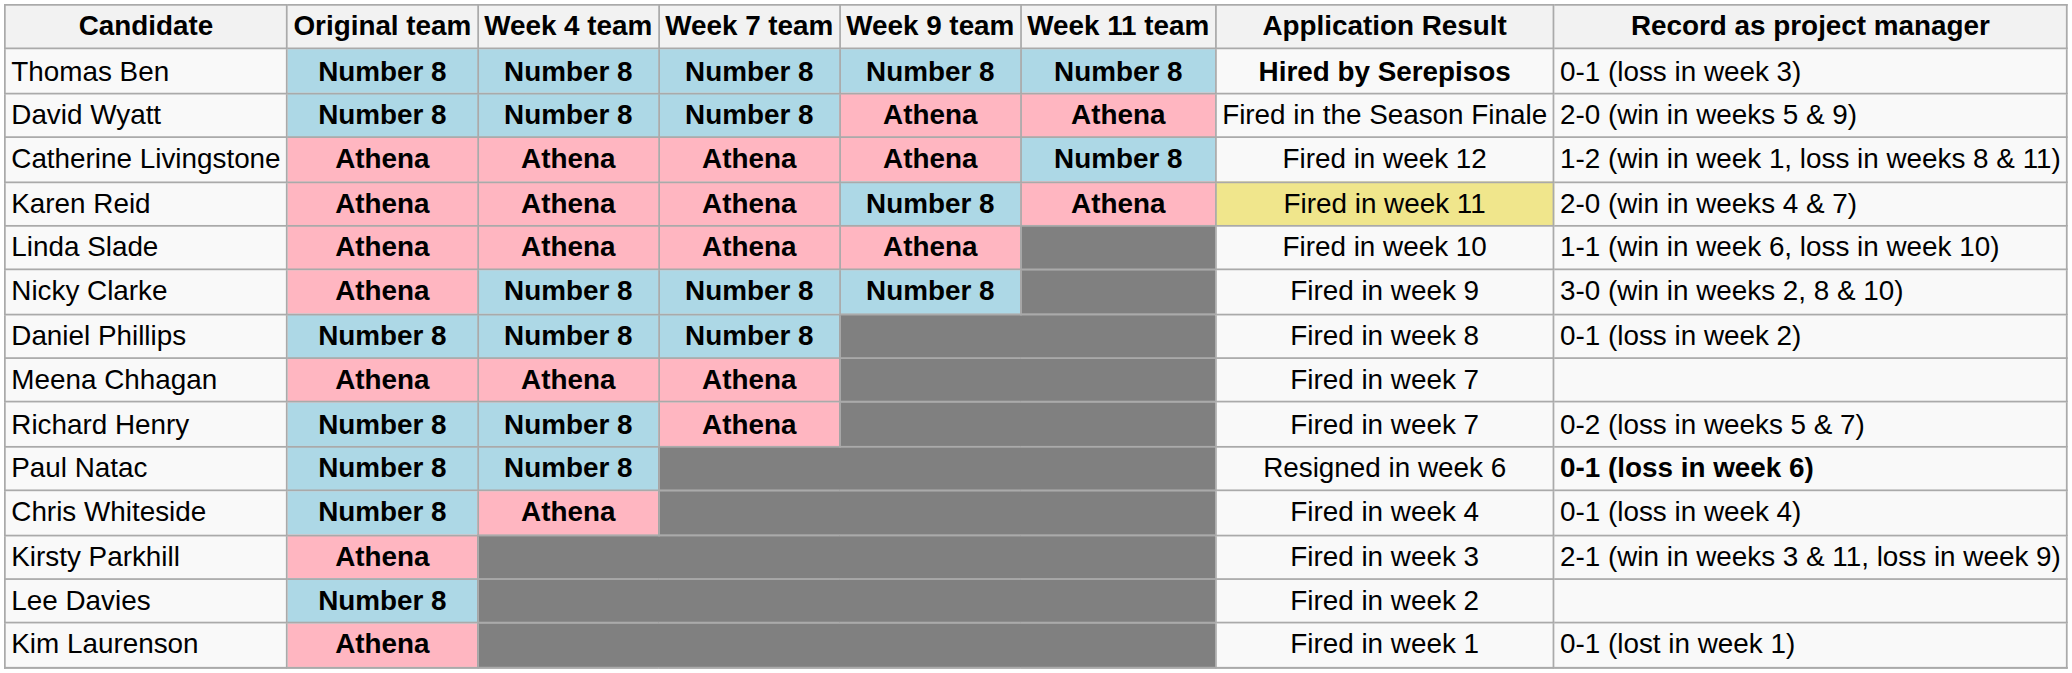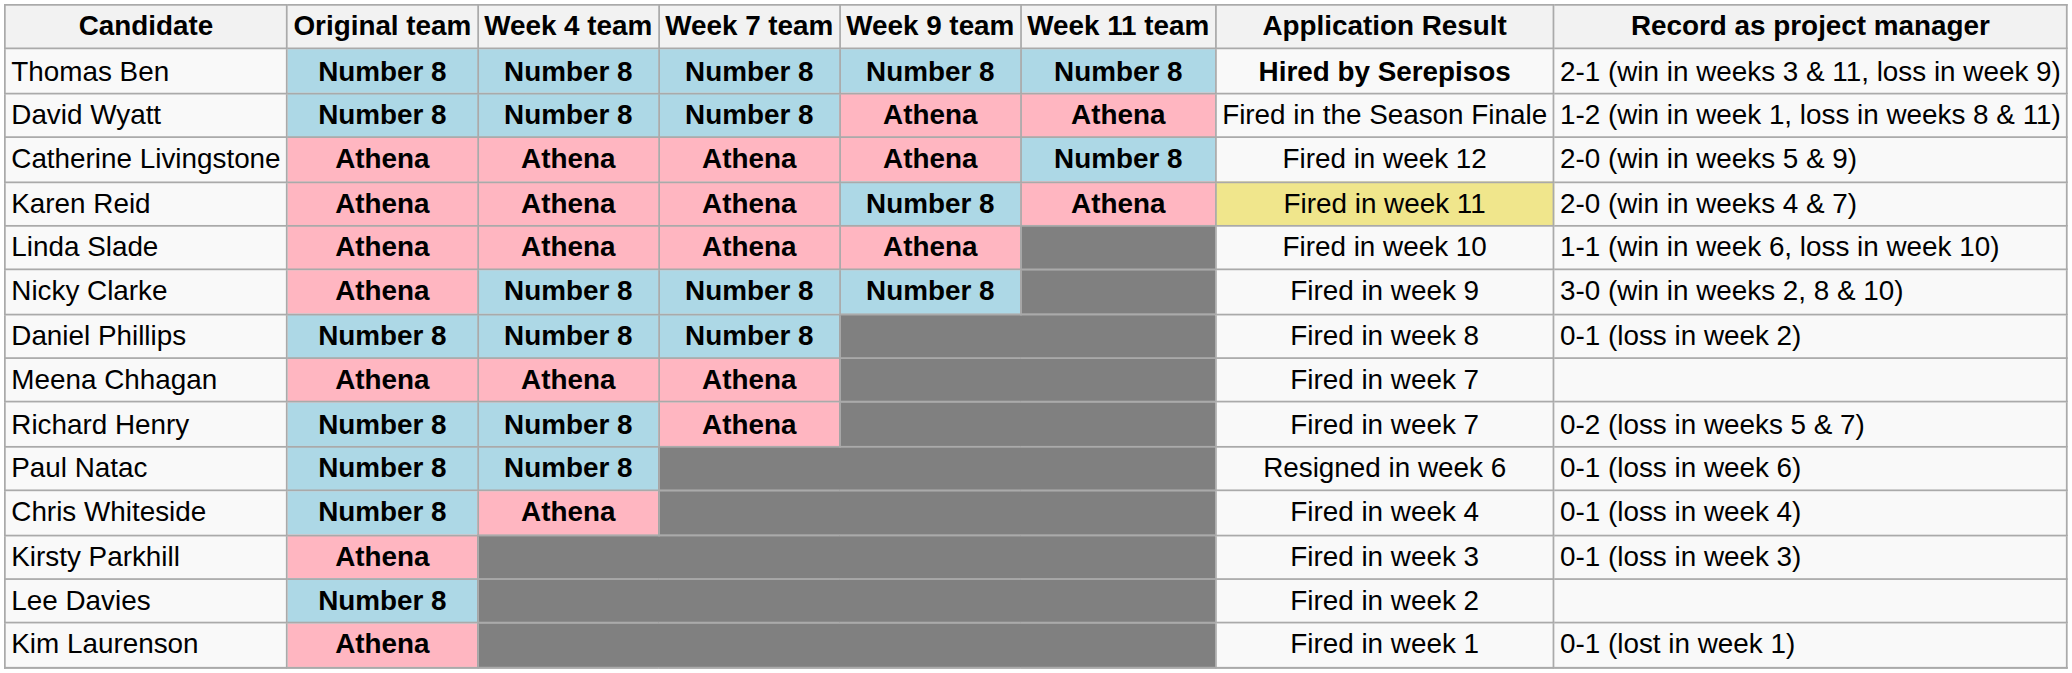 <table class="wikitable">
 <tr>
 <th bgcolor="gray"><span>Candidate</span></th>
 <th bgcolor="gray"><span>Original team</span></th>
 <th bgcolor="gray"><span>Week 4 team</span></th>
 <th bgcolor="gray"><span>Week 7 team</span></th>
 <th bgcolor="gray"><span>Week 9 team</span></th>
 <th bgcolor="gray"><span>Week 11 team</span></th>
 <th bgcolor="gray"><span>Application Result</span></th>
 <th bgcolor="gray"><span>Record as project manager</span></th>
 </tr>
 <tr>
 <td>Thomas Ben</td>
 <td bgcolor="lightblue" align="center"><strong>Number 8</strong></td>
 <td bgcolor="lightblue" align="center"><strong>Number 8</strong></td>
 <td bgcolor="lightblue" align="center"><strong>Number 8</strong></td>
 <td bgcolor="lightblue" align="center"><strong>Number 8</strong></td>
 <td bgcolor="lightblue" align="center"><strong>Number 8</strong></td>
 <td align="center"><strong>Hired by Serepisos</strong></td>
-<td>0-1 (loss in week 3)</td>
+<td>2-1 (win in weeks 3 & 11, loss in week 9)</td>
 </tr>
 <tr>
 <td>David Wyatt</td>
 <td bgcolor="lightblue" align="center"><strong>Number 8</strong></td>
 <td bgcolor="lightblue" align="center"><strong>Number 8</strong></td>
 <td bgcolor="lightblue" align="center"><strong>Number 8</strong></td>
 <td bgcolor="#FFB6C1" align="center"><strong>Athena</strong></td>
 <td bgcolor="#FFB6C1" align="center"><strong>Athena</strong></td>
 <td align="center">Fired in the Season Finale</td>
-<td>2-0 (win in weeks 5 & 9)</td>
+<td>1-2 (win in week 1, loss in weeks 8 & 11)</td>
 </tr>
 <tr>
 <td>Catherine Livingstone</td>
 <td bgcolor="#FFB6C1" align="center"><strong>Athena</strong></td>
 <td bgcolor="#FFB6C1" align="center"><strong>Athena</strong></td>
 <td bgcolor="#FFB6C1" align="center"><strong>Athena</strong></td>
 <td bgcolor="#FFB6C1" align="center"><strong>Athena</strong></td>
 <td bgcolor="lightblue" align="center"><strong>Number 8</strong></td>
 <td align="center">Fired in week 12</td>
-<td>1-2 (win in week 1, loss in weeks 8 & 11)</td>
+<td>2-0 (win in weeks 5 & 9)</td>
 </tr>
 <tr>
 <td>Karen Reid</td>
 <td bgcolor="#FFB6C1" align="center"><strong>Athena</strong></td>
 <td bgcolor="#FFB6C1" align="center"><strong>Athena</strong></td>
 <td bgcolor="#FFB6C1" align="center"><strong>Athena</strong></td>
 <td bgcolor="lightblue" align="center"><strong>Number 8</strong></td>
 <td bgcolor="#FFB6C1" align="center"><strong>Athena</strong></td>
 <td align="center" style="background: khaki;">Fired in week 11</td>
 <td>2-0 (win in weeks 4 & 7)</td>
 </tr>
 <tr>
 <td>Linda Slade</td>
 <td bgcolor="#FFB6C1" align="center"><strong>Athena</strong></td>
 <td bgcolor="#FFB6C1" align="center"><strong>Athena</strong></td>
 <td bgcolor="#FFB6C1" align="center"><strong>Athena</strong></td>
 <td bgcolor="#FFB6C1" align="center"><strong>Athena</strong></td>
 <td bgcolor=gray></td>
 <td align="center">Fired in week 10</td>
 <td>1-1 (win in week 6, loss in week 10)</td>
 </tr>
 <tr>
 <td>Nicky Clarke</td>
 <td bgcolor="#FFB6C1" align="center"><strong>Athena</strong></td>
 <td bgcolor="lightblue" align="center"><strong>Number 8</strong></td>
 <td bgcolor="lightblue" align="center"><strong>Number 8</strong></td>
 <td bgcolor="lightblue" align="center"><strong>Number 8</strong></td>
 <td bgcolor=gray></td>
 <td align="center">Fired in week 9</td>
 <td>3-0 (win in weeks 2, 8 & 10)</td>
 </tr>
 <tr>
 <td>Daniel Phillips</td>
 <td bgcolor="lightblue" align="center"><strong>Number 8</strong></td>
 <td bgcolor="lightblue" align="center"><strong>Number 8</strong></td>
 <td bgcolor="lightblue" align="center"><strong>Number 8</strong></td>
 <td colspan=2 bgcolor=gray></td>
 <td align="center">Fired in week 8</td>
 <td>0-1 (loss in week 2)</td>
 </tr>
 <tr>
 <td>Meena Chhagan</td>
 <td bgcolor="#FFB6C1" align="center"><strong>Athena</strong></td>
 <td bgcolor="#FFB6C1" align="center"><strong>Athena</strong></td>
 <td bgcolor="#FFB6C1" align="center"><strong>Athena</strong></td>
 <td colspan=2 bgcolor=gray></td>
 <td align="center">Fired in week 7</td>
 <td></td>
 </tr>
 <tr>
 <td>Richard Henry</td>
 <td bgcolor="lightblue" align="center"><strong>Number 8</strong></td>
 <td bgcolor="lightblue" align="center"><strong>Number 8</strong></td>
 <td bgcolor="#FFB6C1" align="center"><strong>Athena</strong></td>
 <td colspan=2 bgcolor=gray></td>
 <td align="center">Fired in week 7</td>
 <td>0-2 (loss in weeks 5 & 7)</td>
 </tr>
 <tr>
 <td>Paul Natac</td>
 <td bgcolor="lightblue" align="center"><strong>Number 8</strong></td>
 <td bgcolor="lightblue" align="center"><strong>Number 8</strong></td>
 <td colspan=3 bgcolor=gray></td>
 <td align="center">Resigned in week 6</td>
-<td><strong>0-1 (loss in week 6)</strong></td>
+<td>0-1 (loss in week 6)</td>
 </tr>
 <tr>
 <td>Chris Whiteside</td>
 <td bgcolor="lightblue" align="center"><strong>Number 8</strong></td>
 <td bgcolor="#FFB6C1" align="center"><strong>Athena</strong></td>
 <td colspan=3 bgcolor=gray></td>
 <td align="center">Fired in week 4</td>
 <td>0-1 (loss in week 4)</td>
 </tr>
 <tr>
 <td>Kirsty Parkhill</td>
 <td bgcolor="#FFB6C1" align="center"><strong>Athena</strong></td>
 <td colspan=4 bgcolor=gray></td>
 <td align="center">Fired in week 3</td>
-<td>2-1 (win in weeks 3 & 11, loss in week 9)</td>
+<td>0-1 (loss in week 3)</td>
 </tr>
 <tr>
 <td>Lee Davies</td>
 <td bgcolor="lightblue" align="center"><strong>Number 8</strong></td>
 <td colspan=4 bgcolor=gray></td>
 <td align="center">Fired in week 2</td>
 <td></td>
 </tr>
 <tr>
 <td>Kim Laurenson</td>
 <td bgcolor="#FFB6C1" align="center"><strong>Athena</strong></td>
 <td colspan=4 bgcolor=gray></td>
 <td align="center">Fired in week 1</td>
 <td>0-1 (lost in week 1)</td>
 </tr>
 <tr>
 </tr>
 </table>
